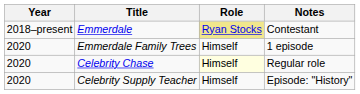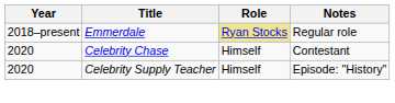 <table class="wikitable">
 <tr>
 <th>Year</th>
 <th>Title</th>
 <th>Role</th>
 <th>Notes</th>
 </tr>
 <tr>
 <td>2018–present</td>
 <td><em><a href='#'>Emmerdale</a></em></td>
 <td style="background: khaki;"><a href='#'>Ryan Stocks</a></td>
-<td>Contestant</td>
-</tr>
-<tr>
-<td>2020</td>
-<td><em>Emmerdale Family Trees</em></td>
-<td>Himself</td>
-<td>1 episode</td>
+<td>Regular role</td>
 </tr>
 <tr>
 <td>2020</td>
 <td><em><a href='#'>Celebrity Chase</a></em></td>
-<td style="background: lightyellow;">Himself</td>
-<td>Regular role</td>
+<td>Himself</td>
+<td>Contestant</td>
 </tr>
 <tr>
 <td>2020</td>
 <td><em>Celebrity Supply Teacher</em></td>
 <td>Himself</td>
 <td>Episode: "History"</td>
 </tr>
 </table>
